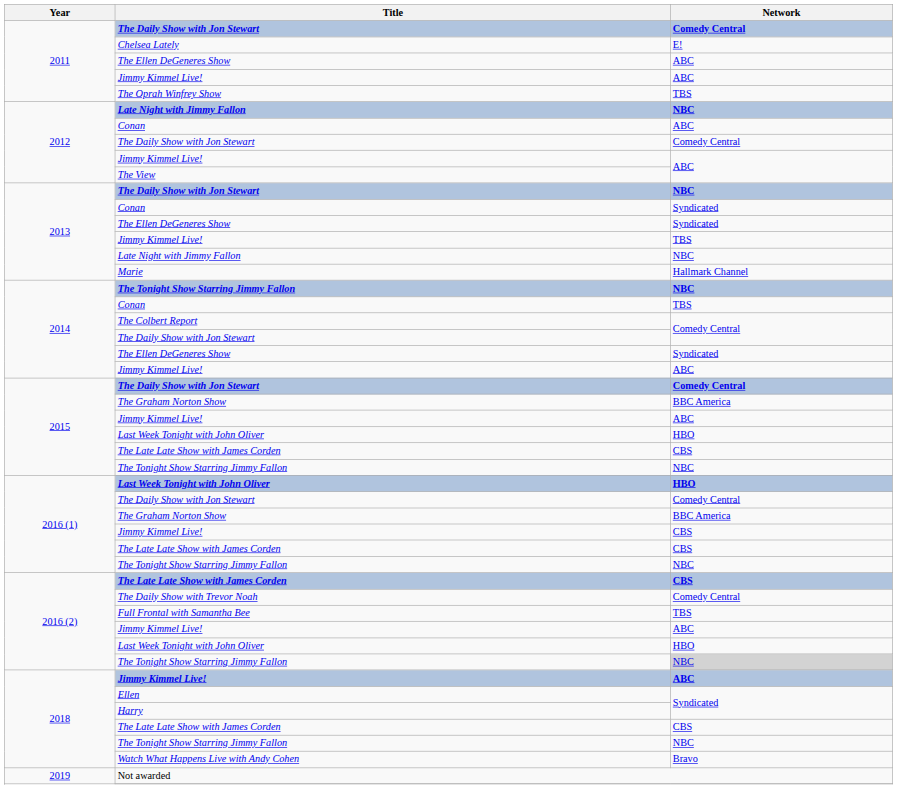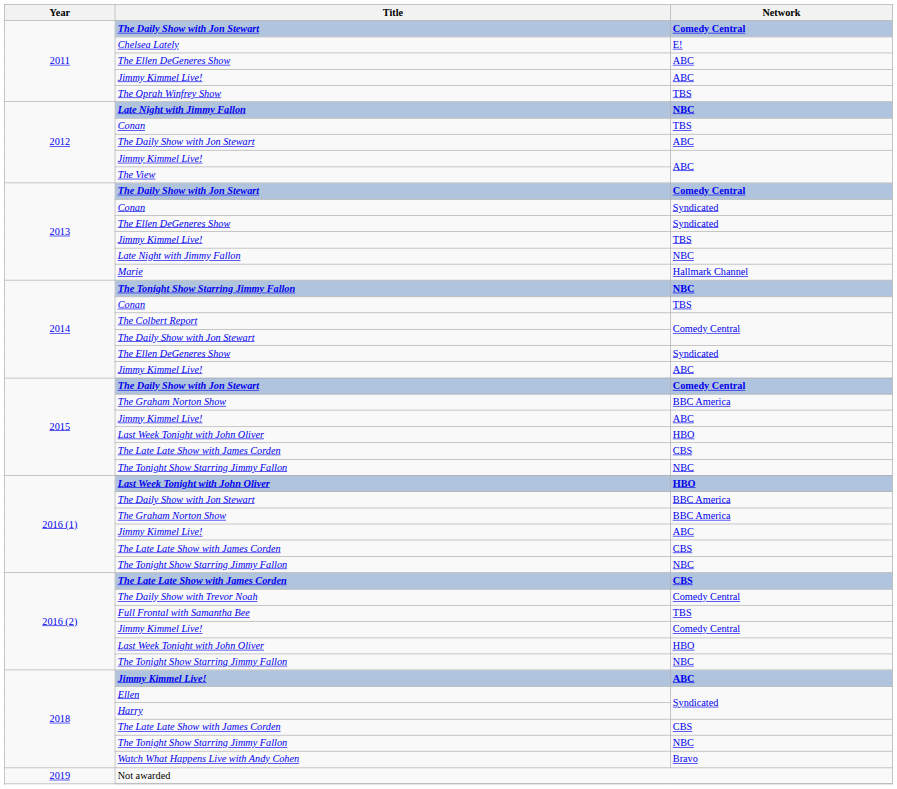 <table class="wikitable" width="70%">
 <tr>
 <th width=5%>Year</th>
 <th width=25%>Title</th>
 <th width=10%><strong>Network</strong></th>
 </tr>
 <tr>
 <td rowspan="5" style="text-align:center;"><a href='#'>2011</a><br></td>
 <td style="background:#B0C4DE;"><strong><em><a href='#'>The Daily Show with Jon Stewart</a></em></strong></td>
 <td style="background:#B0C4DE;"><strong><a href='#'>Comedy Central</a></strong></td>
 </tr>
 <tr>
 <td><em><a href='#'>Chelsea Lately</a></em></td>
 <td><a href='#'>E!</a></td>
 </tr>
 <tr>
 <td><em><a href='#'>The Ellen DeGeneres Show</a></em></td>
 <td><a href='#'>ABC</a></td>
 </tr>
 <tr>
 <td><em><a href='#'>Jimmy Kimmel Live!</a></em></td>
 <td><a href='#'>ABC</a></td>
 </tr>
 <tr>
 <td><em><a href='#'>The Oprah Winfrey Show</a></em></td>
 <td><a href='#'>TBS</a></td>
 </tr>
 <tr>
 <td rowspan="5" style="text-align:center;"><a href='#'>2012</a><br></td>
 <td style="background:#B0C4DE;"><strong><em><a href='#'>Late Night with Jimmy Fallon</a></em></strong></td>
 <td style="background:#B0C4DE;"><strong><a href='#'>NBC</a></strong></td>
 </tr>
 <tr>
 <td><em><a href='#'>Conan</a></em></td>
-<td><a href='#'>ABC</a></td>
+<td><a href='#'>TBS</a></td>
 </tr>
 <tr>
 <td><em><a href='#'>The Daily Show with Jon Stewart</a></em></td>
-<td><a href='#'>Comedy Central</a></td>
+<td><a href='#'>ABC</a></td>
 </tr>
 <tr>
 <td><em><a href='#'>Jimmy Kimmel Live!</a></em></td>
 <td rowspan=2><a href='#'>ABC</a></td>
 </tr>
 <tr>
 <td><em><a href='#'>The View</a></em></td>
 </tr>
 <tr>
 <td rowspan="6" style="text-align:center;"><a href='#'>2013</a><br></td>
 <td style="background:#B0C4DE;"><strong><em><a href='#'>The Daily Show with Jon Stewart</a></em></strong></td>
-<td style="background:#B0C4DE;"><strong><a href='#'>NBC</a></strong></td>
+<td style="background:#B0C4DE;"><strong><a href='#'>Comedy Central</a></strong></td>
 </tr>
 <tr>
 <td><em><a href='#'>Conan</a></em></td>
 <td><a href='#'>Syndicated</a></td>
 </tr>
 <tr>
 <td><em><a href='#'>The Ellen DeGeneres Show</a></em></td>
 <td><a href='#'>Syndicated</a></td>
 </tr>
 <tr>
 <td><em><a href='#'>Jimmy Kimmel Live!</a></em></td>
 <td><a href='#'>TBS</a></td>
 </tr>
 <tr>
 <td><em><a href='#'>Late Night with Jimmy Fallon</a></em></td>
 <td><a href='#'>NBC</a></td>
 </tr>
 <tr>
 <td><em><a href='#'>Marie</a></em></td>
 <td><a href='#'>Hallmark Channel</a></td>
 </tr>
 <tr>
 <td rowspan="6" style="text-align:center;"><a href='#'>2014</a><br></td>
 <td style="background:#B0C4DE;"><strong><em><a href='#'>The Tonight Show Starring Jimmy Fallon</a></em></strong></td>
 <td style="background:#B0C4DE;"><strong><a href='#'>NBC</a></strong></td>
 </tr>
 <tr>
 <td><em><a href='#'>Conan</a></em></td>
 <td><a href='#'>TBS</a></td>
 </tr>
 <tr>
 <td><em><a href='#'>The Colbert Report</a></em></td>
 <td rowspan=2><a href='#'>Comedy Central</a></td>
 </tr>
 <tr>
 <td><em><a href='#'>The Daily Show with Jon Stewart</a></em></td>
 </tr>
 <tr>
 <td><em><a href='#'>The Ellen DeGeneres Show</a></em></td>
 <td><a href='#'>Syndicated</a></td>
 </tr>
 <tr>
 <td><em><a href='#'>Jimmy Kimmel Live!</a></em></td>
 <td><a href='#'>ABC</a></td>
 </tr>
 <tr>
 <td rowspan="6" style="text-align:center;"><a href='#'>2015</a><br></td>
 <td style="background:#B0C4DE;"><strong><em><a href='#'>The Daily Show with Jon Stewart</a></em></strong></td>
 <td style="background:#B0C4DE;"><strong><a href='#'>Comedy Central</a></strong></td>
 </tr>
 <tr>
 <td><em><a href='#'>The Graham Norton Show</a></em></td>
 <td><a href='#'>BBC America</a></td>
 </tr>
 <tr>
 <td><em><a href='#'>Jimmy Kimmel Live!</a></em></td>
 <td><a href='#'>ABC</a></td>
 </tr>
 <tr>
 <td><em><a href='#'>Last Week Tonight with John Oliver</a></em></td>
 <td><a href='#'>HBO</a></td>
 </tr>
 <tr>
 <td><em><a href='#'>The Late Late Show with James Corden</a></em></td>
 <td><a href='#'>CBS</a></td>
 </tr>
 <tr>
 <td><em><a href='#'>The Tonight Show Starring Jimmy Fallon</a></em></td>
 <td><a href='#'>NBC</a></td>
 </tr>
 <tr>
 <td rowspan="6" style="text-align:center;"><a href='#'>2016 (1)</a><br></td>
 <td style="background:#B0C4DE;"><strong><em><a href='#'>Last Week Tonight with John Oliver</a></em></strong></td>
 <td style="background:#B0C4DE;"><strong><a href='#'>HBO</a></strong></td>
 </tr>
 <tr>
 <td><em><a href='#'>The Daily Show with Jon Stewart</a></em></td>
-<td><a href='#'>Comedy Central</a></td>
+<td><a href='#'>BBC America</a></td>
 </tr>
 <tr>
 <td><em><a href='#'>The Graham Norton Show</a></em></td>
 <td><a href='#'>BBC America</a></td>
 </tr>
 <tr>
 <td><em><a href='#'>Jimmy Kimmel Live!</a></em></td>
-<td><a href='#'>CBS</a></td>
+<td><a href='#'>ABC</a></td>
 </tr>
 <tr>
 <td><em><a href='#'>The Late Late Show with James Corden</a></em></td>
 <td><a href='#'>CBS</a></td>
 </tr>
 <tr>
 <td><em><a href='#'>The Tonight Show Starring Jimmy Fallon</a></em></td>
 <td><a href='#'>NBC</a></td>
 </tr>
 <tr>
 <td rowspan="6" style="text-align:center;"><a href='#'>2016 (2)</a><br></td>
 <td style="background:#B0C4DE;"><strong><em><a href='#'>The Late Late Show with James Corden</a></em></strong></td>
 <td style="background:#B0C4DE;"><strong><a href='#'>CBS</a></strong></td>
 </tr>
 <tr>
 <td><em><a href='#'>The Daily Show with Trevor Noah</a></em></td>
 <td><a href='#'>Comedy Central</a></td>
 </tr>
 <tr>
 <td><em><a href='#'>Full Frontal with Samantha Bee</a></em></td>
 <td><a href='#'>TBS</a></td>
 </tr>
 <tr>
 <td><em><a href='#'>Jimmy Kimmel Live!</a></em></td>
-<td><a href='#'>ABC</a></td>
+<td><a href='#'>Comedy Central</a></td>
 </tr>
 <tr>
 <td><em><a href='#'>Last Week Tonight with John Oliver</a></em></td>
 <td><a href='#'>HBO</a></td>
 </tr>
 <tr>
 <td><em><a href='#'>The Tonight Show Starring Jimmy Fallon</a></em></td>
-<td style="background: lightgrey;"><a href='#'>NBC</a></td>
+<td><a href='#'>NBC</a></td>
 </tr>
 <tr>
 <td rowspan="6" style="text-align:center;"><a href='#'>2018</a><br></td>
 <td style="background:#B0C4DE;"><strong><em><a href='#'>Jimmy Kimmel Live!</a></em></strong></td>
 <td style="background:#B0C4DE;"><strong><a href='#'>ABC</a></strong></td>
 </tr>
 <tr>
 <td><em><a href='#'>Ellen</a></em></td>
 <td rowspan=2><a href='#'>Syndicated</a></td>
 </tr>
 <tr>
 <td><em><a href='#'>Harry</a></em></td>
 </tr>
 <tr>
 <td><em><a href='#'>The Late Late Show with James Corden</a></em></td>
 <td><a href='#'>CBS</a></td>
 </tr>
 <tr>
 <td><em><a href='#'>The Tonight Show Starring Jimmy Fallon</a></em></td>
 <td><a href='#'>NBC</a></td>
 </tr>
 <tr>
 <td><em><a href='#'>Watch What Happens Live with Andy Cohen</a></em></td>
 <td><a href='#'>Bravo</a></td>
 </tr>
 <tr>
 <td rowspan="2" style="text-align:center;"><a href='#'>2019</a></td>
 <td colspan="2">Not awarded</td>
 </tr>
 <tr>
 </tr>
 </table>
